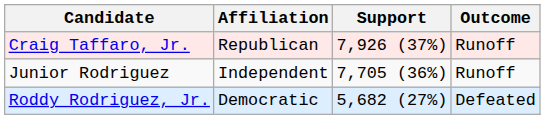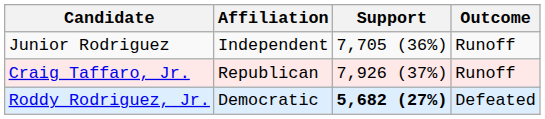 <table class="wikitable">
 <tr>
 <th>Candidate</th>
 <th>Affiliation</th>
 <th>Support</th>
 <th>Outcome</th>
 </tr>
 <tr>
+<td>Junior Rodriguez</td>
+<td>Independent</td>
+<td>7,705 (36%)</td>
+<td>Runoff</td>
+</tr>
+<tr>
 <td bgcolor=#FFE8E8><a href='#'>Craig Taffaro, Jr.</a></td>
 <td bgcolor=#FFE8E8>Republican</td>
 <td bgcolor=#FFE8E8>7,926 (37%)</td>
 <td bgcolor=#FFE8E8>Runoff</td>
 </tr>
 <tr>
-<td>Junior Rodriguez</td>
-<td>Independent</td>
-<td>7,705 (36%)</td>
-<td>Runoff</td>
-</tr>
-<tr>
 <td bgcolor=#DDEEFF><a href='#'>Roddy Rodriguez, Jr.</a></td>
 <td bgcolor=#DDEEFF>Democratic</td>
-<td bgcolor=#DDEEFF>5,682 (27%)</td>
+<td bgcolor=#DDEEFF><strong>5,682 (27%)</strong></td>
 <td bgcolor=#DDEEFF>Defeated</td>
 </tr>
 </table>
